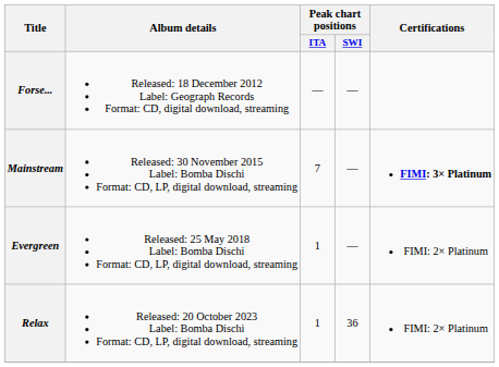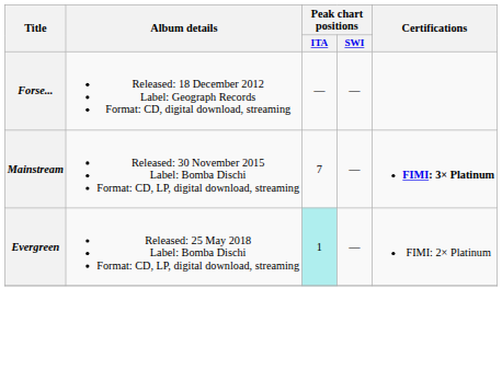 <table class="wikitable plainrowheaders" style="text-align:center;">
 <tr>
 <th scope="col" rowspan="2">Title</th>
 <th scope="col" rowspan="2">Album details</th>
 <th scope="col" colspan="2">Peak chart positions</th>
 <th scope="col" rowspan="2">Certifications</th>
 </tr>
 <tr>
 <th scope="col" style="width:3em;font-size:90%;"><a href='#'>ITA</a><br></th>
 <th scope="col" style="width:3em;font-size:90%;"><a href='#'>SWI</a><br></th>
 </tr>
 <tr>
 <th scope="row"><em>Forse...</em></th>
 <td><br><ul><li>Released: 18 December 2012</li><li>Label: Geograph Records</li><li>Format: CD, digital download, streaming</li></ul></td>
 <td>—</td>
 <td>—</td>
 <td></td>
 </tr>
 <tr>
 <th scope="row"><em>Mainstream</em></th>
 <td><br><ul><li>Released: 30 November 2015</li><li>Label: Bomba Dischi</li><li>Format: CD, LP, digital download, streaming</li></ul></td>
 <td>7</td>
 <td>—</td>
 <td><strong><br><ul><li><a href='#'>FIMI</a>: 3× Platinum</li></ul></strong></td>
 </tr>
 <tr>
 <th scope="row"><em>Evergreen</em></th>
 <td><br><ul><li>Released: 25 May 2018</li><li>Label: Bomba Dischi</li><li>Format: CD, LP, digital download, streaming</li></ul></td>
-<td>1</td>
+<td style="background: paleturquoise;">1</td>
 <td>—</td>
-<td><br><ul><li>FIMI: 2× Platinum</li></ul></td>
-</tr>
-<tr>
-<th scope="row"><em>Relax</em></th>
-<td><br><ul><li>Released: 20 October 2023</li><li>Label: Bomba Dischi</li><li>Format: CD, LP, digital download, streaming</li></ul></td>
-<td>1</td>
-<td>36</td>
 <td><br><ul><li>FIMI: 2× Platinum</li></ul></td>
 </tr>
 <tr>
 </tr>
 </table>
